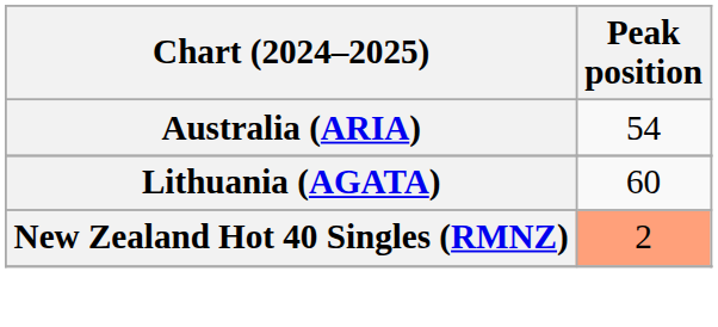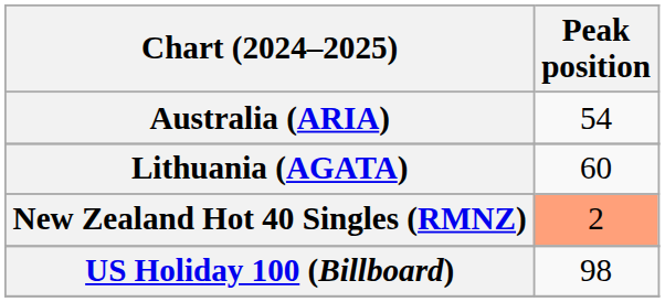 <table class="wikitable sortable plainrowheaders" style="text-align:center">
 <tr>
 <th scope="col">Chart (2024–2025)</th>
 <th scope="col">Peak<br>position</th>
 </tr>
 <tr>
 <th scope="row">Australia (<a href='#'>ARIA</a>)</th>
 <td>54</td>
 </tr>
 <tr>
 </tr>
 <tr>
 </tr>
 <tr>
 </tr>
 <tr>
 <th scope="row">Lithuania (<a href='#'>AGATA</a>)</th>
 <td>60</td>
 </tr>
 <tr>
 <th scope="row">New Zealand Hot 40 Singles (<a href='#'>RMNZ</a>)</th>
 <td style="background: lightsalmon;">2</td>
 </tr>
 <tr>
 </tr>
 <tr>
 </tr>
 <tr>
 </tr>
 <tr>
+<th scope="row"><a href='#'>US Holiday 100</a> (<em>Billboard</em>)</th>
+<td>98</td>
+</tr>
+<tr>
 </tr>
 </table>
